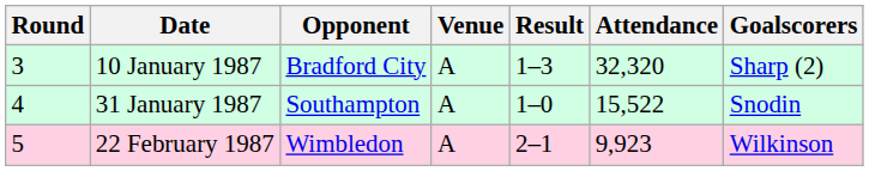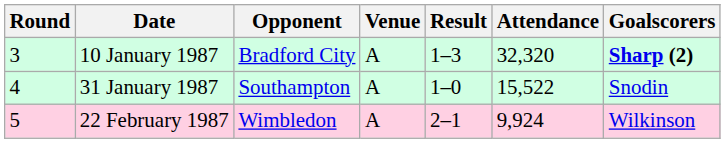 <table class="wikitable">
 <tr>
 <th>Round</th>
 <th>Date</th>
 <th>Opponent</th>
 <th>Venue</th>
 <th>Result</th>
 <th>Attendance</th>
 <th>Goalscorers</th>
 </tr>
 <tr style="background-color: #d0ffe3;">
 <td>3</td>
 <td>10 January 1987</td>
 <td><a href='#'>Bradford City</a></td>
 <td>A</td>
 <td>1–3</td>
 <td>32,320</td>
-<td><a href='#'>Sharp</a> (2)</td>
+<td><strong><a href='#'>Sharp</a> (2)</strong></td>
 </tr>
 <tr style="background-color: #d0ffe3;">
 <td>4</td>
 <td>31 January 1987</td>
 <td><a href='#'>Southampton</a></td>
 <td>A</td>
 <td>1–0</td>
 <td>15,522</td>
 <td><a href='#'>Snodin</a></td>
 </tr>
 <tr style="background-color: #ffd0e3;">
 <td>5</td>
 <td>22 February 1987</td>
 <td><a href='#'>Wimbledon</a></td>
 <td>A</td>
 <td>2–1</td>
-<td>9,923</td>
+<td>9,924</td>
 <td><a href='#'>Wilkinson</a></td>
 </tr>
 </table>
